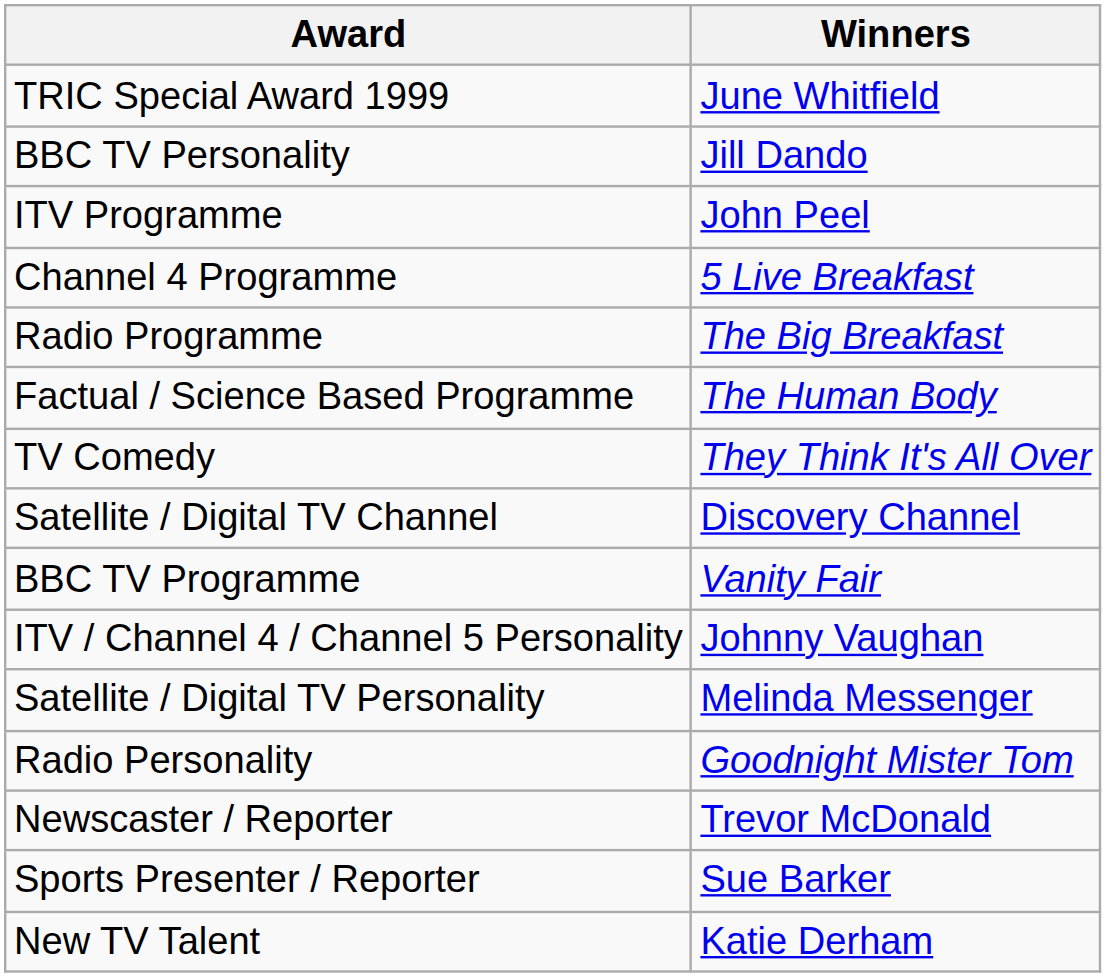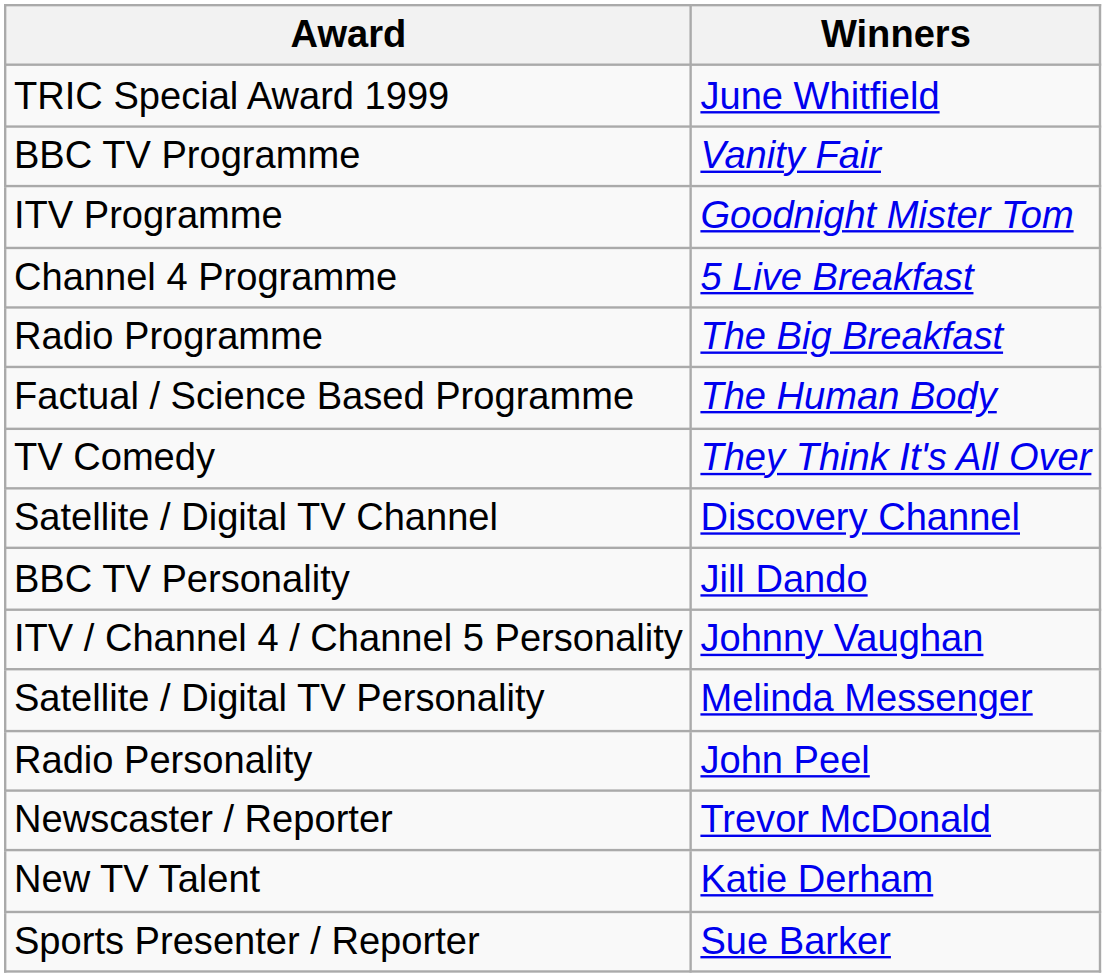 <table class="wikitable">
 <tr>
 <th>Award</th>
 <th>Winners</th>
 </tr>
 <tr>
 <td>TRIC Special Award 1999</td>
 <td><a href='#'>June Whitfield</a></td>
 </tr>
 <tr>
-<td>BBC TV Personality</td>
-<td><a href='#'>Jill Dando</a></td>
+<td>BBC TV Programme</td>
+<td><em><a href='#'>Vanity Fair</a></em></td>
 </tr>
 <tr>
 <td>ITV Programme</td>
-<td><a href='#'>John Peel</a></td>
+<td><em><a href='#'>Goodnight Mister Tom</a></em></td>
 </tr>
 <tr>
 <td>Channel 4 Programme</td>
 <td><em><a href='#'>5 Live Breakfast</a></em></td>
 </tr>
 <tr>
 <td>Radio Programme</td>
 <td><em><a href='#'>The Big Breakfast</a></em></td>
 </tr>
 <tr>
 <td>Factual / Science Based Programme</td>
 <td><em><a href='#'>The Human Body</a></em></td>
 </tr>
 <tr>
 <td>TV Comedy</td>
 <td><em><a href='#'>They Think It's All Over</a></em></td>
 </tr>
 <tr>
 <td>Satellite / Digital TV Channel</td>
 <td><a href='#'>Discovery Channel</a></td>
 </tr>
 <tr>
-<td>BBC TV Programme</td>
-<td><em><a href='#'>Vanity Fair</a></em></td>
+<td>BBC TV Personality</td>
+<td><a href='#'>Jill Dando</a></td>
 </tr>
 <tr>
 <td>ITV / Channel 4 / Channel 5 Personality</td>
 <td><a href='#'>Johnny Vaughan</a></td>
 </tr>
 <tr>
 <td>Satellite / Digital TV Personality</td>
 <td><a href='#'>Melinda Messenger</a></td>
 </tr>
 <tr>
 <td>Radio Personality</td>
-<td><em><a href='#'>Goodnight Mister Tom</a></em></td>
+<td><a href='#'>John Peel</a></td>
 </tr>
 <tr>
 <td>Newscaster / Reporter</td>
 <td><a href='#'>Trevor McDonald</a></td>
 </tr>
 <tr>
+<td>New TV Talent</td>
+<td><a href='#'>Katie Derham</a></td>
+</tr>
+<tr>
 <td>Sports Presenter / Reporter</td>
 <td><a href='#'>Sue Barker</a></td>
 </tr>
-<tr>
-<td>New TV Talent</td>
-<td><a href='#'>Katie Derham</a></td>
-</tr>
 </table>
